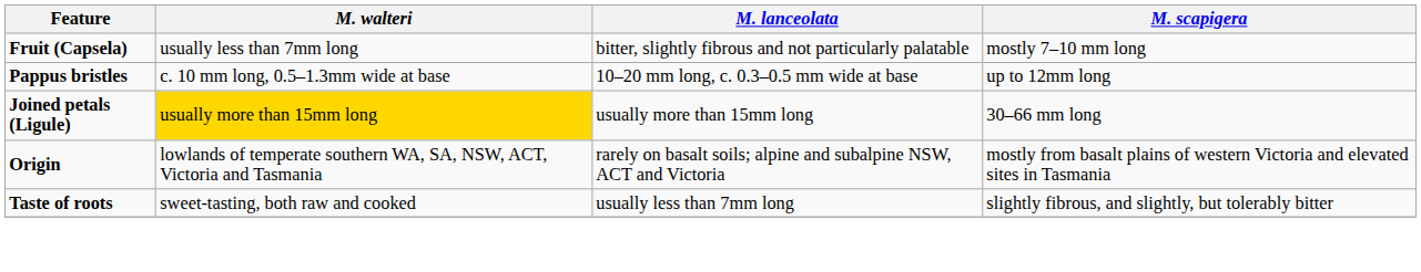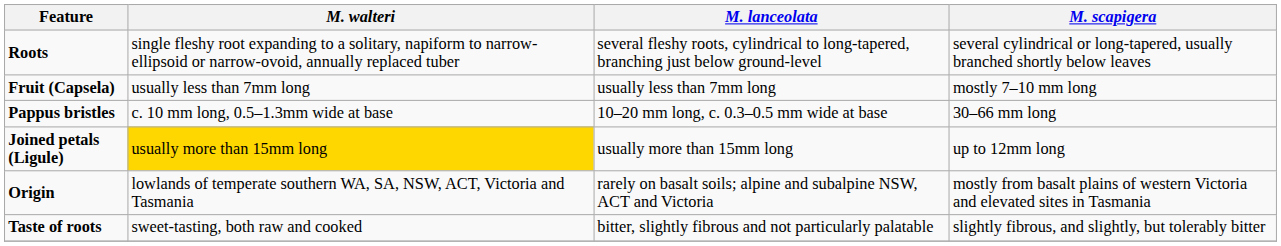 <table class="wikitable">
 <tr>
 <th>Feature</th>
 <th><em>M. walteri</em></th>
 <th><em><a href='#'>M. lanceolata</a></em></th>
 <th><em><a href='#'>M. scapigera</a></em></th>
 </tr>
 <tr>
+<td><strong>Roots</strong></td>
+<td>single fleshy root expanding to a solitary, napiform to narrow-ellipsoid or narrow-ovoid, annually replaced tuber</td>
+<td>several fleshy roots, cylindrical to long-tapered, branching just below ground-level</td>
+<td>several cylindrical or long-tapered, usually branched shortly below leaves</td>
+</tr>
+<tr>
 <td><strong>Fruit (Capsela)</strong></td>
 <td>usually less than 7mm long</td>
-<td>bitter, slightly fibrous and not particularly palatable</td>
+<td>usually less than 7mm long</td>
 <td>mostly 7–10 mm long</td>
 </tr>
 <tr>
 <td><strong>Pappus bristles</strong></td>
 <td>c. 10 mm long, 0.5–1.3mm wide at base</td>
 <td>10–20 mm long, c. 0.3–0.5 mm wide at base</td>
-<td>up to 12mm long</td>
+<td>30–66 mm long</td>
 </tr>
 <tr>
 <td><strong>Joined petals (Ligule)</strong></td>
 <td style="background: gold;">usually more than 15mm long</td>
 <td>usually more than 15mm long</td>
-<td>30–66 mm long</td>
+<td>up to 12mm long</td>
 </tr>
 <tr>
 <td><strong>Origin</strong></td>
 <td>lowlands of temperate southern WA, SA, NSW, ACT, Victoria and Tasmania</td>
 <td>rarely on basalt soils; alpine and subalpine NSW, ACT and Victoria</td>
 <td>mostly from basalt plains of western Victoria and elevated sites in Tasmania</td>
 </tr>
 <tr>
 <td><strong>Taste of roots</strong></td>
 <td>sweet-tasting, both raw and cooked</td>
-<td>usually less than 7mm long</td>
+<td>bitter, slightly fibrous and not particularly palatable</td>
 <td>slightly fibrous, and slightly, but tolerably bitter</td>
 </tr>
 <tr>
 </tr>
 </table>
